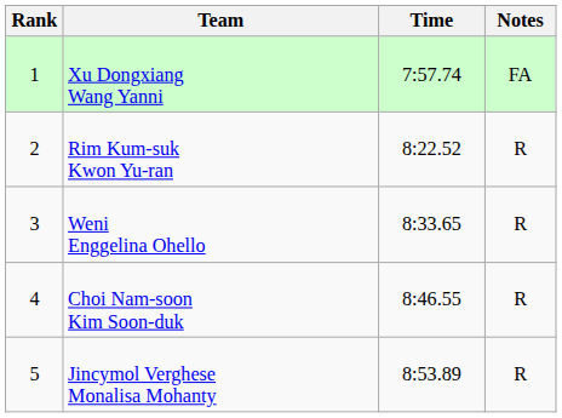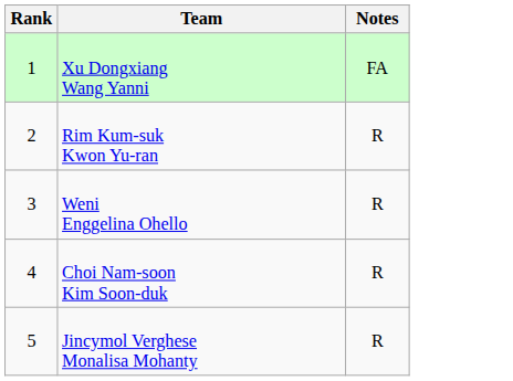 <table class=wikitable style="text-align:center">
 <tr>
 <th width=40>Rank</th>
 <th width=250>Team</th>
-<th width=80>Time</th>
 <th width=50>Notes</th>
 </tr>
 <tr bgcolor="ccffcc">
 <td>1</td>
 <td align=left><br><a href='#'>Xu Dongxiang</a><br><a href='#'>Wang Yanni</a></td>
-<td>7:57.74</td>
 <td>FA</td>
 </tr>
 <tr>
 <td>2</td>
 <td align=left><br><a href='#'>Rim Kum-suk</a><br><a href='#'>Kwon Yu-ran</a></td>
-<td>8:22.52</td>
 <td>R</td>
 </tr>
 <tr>
 <td>3</td>
 <td align=left><br><a href='#'>Weni</a><br><a href='#'>Enggelina Ohello</a></td>
-<td>8:33.65</td>
 <td>R</td>
 </tr>
 <tr>
 <td>4</td>
 <td align=left><br><a href='#'>Choi Nam-soon</a><br><a href='#'>Kim Soon-duk</a></td>
-<td>8:46.55</td>
 <td>R</td>
 </tr>
 <tr>
 <td>5</td>
 <td align=left><br><a href='#'>Jincymol Verghese</a><br><a href='#'>Monalisa Mohanty</a></td>
-<td>8:53.89</td>
 <td>R</td>
 </tr>
 </table>
